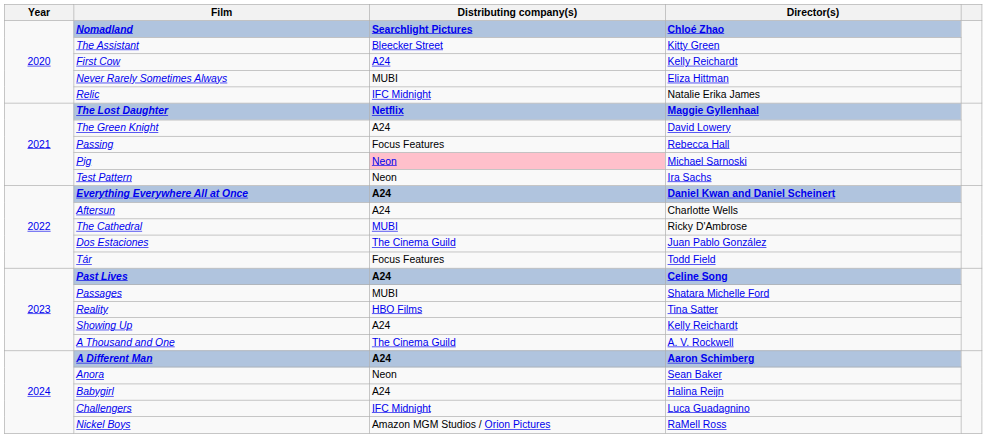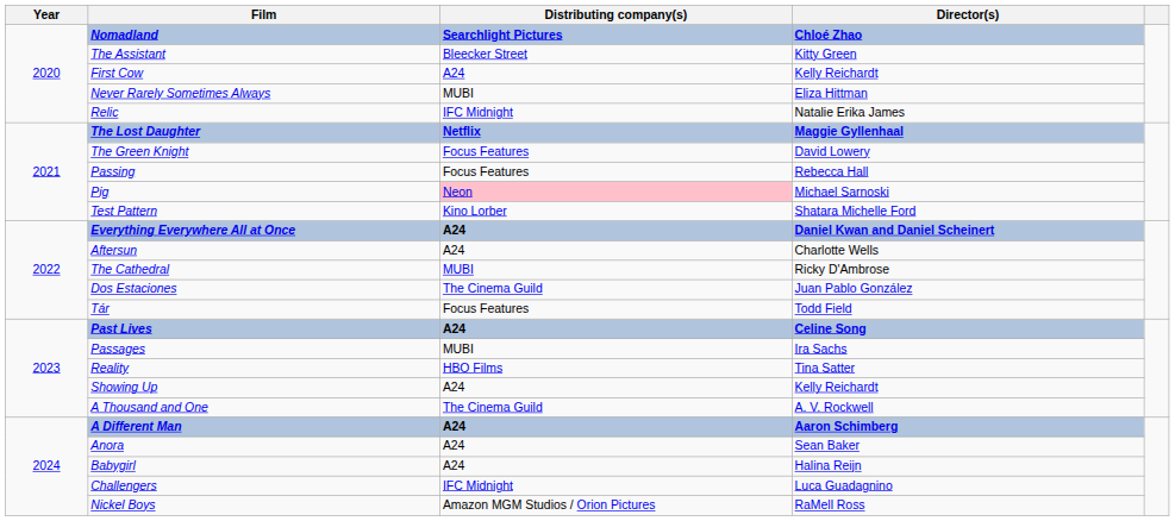 <table class="wikitable" width="95%" cellpadding="5">
 <tr>
 <th width="100"><strong>Year</strong></th>
 <th width="450"><strong>Film</strong></th>
 <th width="450"><strong>Distributing company(s)</strong></th>
 <th width="450"><strong>Director(s)</strong></th>
 <th width="25"><strong></strong></th>
 </tr>
 <tr>
 <td rowspan="5" style="text-align:center;"><a href='#'>2020</a></td>
 <td style="background:#B0C4DE"><strong><em><a href='#'>Nomadland</a></em></strong></td>
 <td style="background:#B0C4DE"><strong><a href='#'>Searchlight Pictures</a></strong></td>
 <td style="background:#B0C4DE"><strong><a href='#'>Chloé Zhao</a></strong></td>
 <td rowspan="5" style="text-align:center;"></td>
 </tr>
 <tr>
 <td><em><a href='#'>The Assistant</a></em></td>
 <td><a href='#'>Bleecker Street</a></td>
 <td><a href='#'>Kitty Green</a></td>
 </tr>
 <tr>
 <td><em><a href='#'>First Cow</a></em></td>
 <td><a href='#'>A24</a></td>
 <td><a href='#'>Kelly Reichardt</a></td>
 </tr>
 <tr>
 <td><em><a href='#'>Never Rarely Sometimes Always</a></em></td>
 <td>MUBI</td>
 <td><a href='#'>Eliza Hittman</a></td>
 </tr>
 <tr>
 <td><em><a href='#'>Relic</a></em></td>
 <td><a href='#'>IFC Midnight</a></td>
 <td>Natalie Erika James</td>
 </tr>
 <tr>
 <td rowspan="5" style="text-align:center;"><a href='#'>2021</a></td>
 <td style="background:#B0C4DE"><strong><em><a href='#'>The Lost Daughter</a></em></strong></td>
 <td style="background:#B0C4DE"><strong><a href='#'>Netflix</a></strong></td>
 <td style="background:#B0C4DE"><strong><a href='#'>Maggie Gyllenhaal</a></strong></td>
 <td rowspan="5" style="text-align:center;"></td>
 </tr>
 <tr>
 <td><em><a href='#'>The Green Knight</a></em></td>
-<td>A24</td>
+<td><a href='#'>Focus Features</a></td>
 <td><a href='#'>David Lowery</a></td>
 </tr>
 <tr>
 <td><em><a href='#'>Passing</a></em></td>
 <td>Focus Features</td>
 <td><a href='#'>Rebecca Hall</a></td>
 </tr>
 <tr>
 <td><em><a href='#'>Pig</a></em></td>
 <td style="background: pink;"><a href='#'>Neon</a></td>
 <td><a href='#'>Michael Sarnoski</a></td>
 </tr>
 <tr>
 <td><em><a href='#'>Test Pattern</a></em></td>
-<td>Neon</td>
-<td><a href='#'>Ira Sachs</a></td>
+<td><a href='#'>Kino Lorber</a></td>
+<td><a href='#'>Shatara Michelle Ford</a></td>
 </tr>
 <tr>
 <td rowspan="5" style="text-align:center;"><a href='#'>2022</a></td>
 <td style="background:#B0C4DE"><strong><em><a href='#'>Everything Everywhere All at Once</a></em></strong></td>
 <td style="background:#B0C4DE"><strong>A24</strong></td>
 <td style="background:#B0C4DE"><strong><a href='#'>Daniel Kwan and Daniel Scheinert</a></strong></td>
 <td rowspan="5" style="text-align:center;"></td>
 </tr>
 <tr>
 <td><em><a href='#'>Aftersun</a></em></td>
 <td>A24</td>
 <td>Charlotte Wells</td>
 </tr>
 <tr>
 <td><em><a href='#'>The Cathedral</a></em></td>
 <td><a href='#'>MUBI</a></td>
 <td>Ricky D'Ambrose</td>
 </tr>
 <tr>
 <td><em><a href='#'>Dos Estaciones</a></em></td>
 <td><a href='#'>The Cinema Guild</a></td>
 <td><a href='#'>Juan Pablo González</a></td>
 </tr>
 <tr>
 <td><em><a href='#'>Tár</a></em></td>
 <td>Focus Features</td>
 <td><a href='#'>Todd Field</a></td>
 </tr>
 <tr>
 <td rowspan="5" style="text-align:center;"><a href='#'>2023</a></td>
 <td style="background:#B0C4DE"><strong><em><a href='#'>Past Lives</a></em></strong></td>
 <td style="background:#B0C4DE"><strong>A24</strong></td>
 <td style="background:#B0C4DE"><strong><a href='#'>Celine Song</a></strong></td>
 <td rowspan="5" style="text-align:center;"></td>
 </tr>
 <tr>
 <td><em><a href='#'>Passages</a></em></td>
 <td>MUBI</td>
-<td><a href='#'>Shatara Michelle Ford</a></td>
+<td><a href='#'>Ira Sachs</a></td>
 </tr>
 <tr>
 <td><em><a href='#'>Reality</a></em></td>
 <td><a href='#'>HBO Films</a></td>
 <td><a href='#'>Tina Satter</a></td>
 </tr>
 <tr>
 <td><em><a href='#'>Showing Up</a></em></td>
 <td>A24</td>
 <td><a href='#'>Kelly Reichardt</a></td>
 </tr>
 <tr>
 <td><em><a href='#'>A Thousand and One</a></em></td>
 <td><a href='#'>The Cinema Guild</a></td>
 <td><a href='#'>A. V. Rockwell</a></td>
 </tr>
 <tr>
 <td rowspan="5" style="text-align:center;"><a href='#'>2024</a></td>
 <td style="background:#B0C4DE"><strong><em><a href='#'>A Different Man</a></em></strong></td>
 <td style="background:#B0C4DE"><strong>A24</strong></td>
 <td style="background:#B0C4DE"><strong><a href='#'>Aaron Schimberg</a></strong></td>
 <td rowspan="5" style="text-align:center;"></td>
 </tr>
 <tr>
 <td><em><a href='#'>Anora</a></em></td>
-<td>Neon</td>
+<td>A24</td>
 <td><a href='#'>Sean Baker</a></td>
 </tr>
 <tr>
 <td><em><a href='#'>Babygirl</a></em></td>
 <td>A24</td>
 <td><a href='#'>Halina Reijn</a></td>
 </tr>
 <tr>
 <td><em><a href='#'>Challengers</a></em></td>
 <td><a href='#'>IFC Midnight</a></td>
 <td><a href='#'>Luca Guadagnino</a></td>
 </tr>
 <tr>
 <td><em><a href='#'>Nickel Boys</a></em></td>
 <td>Amazon MGM Studios / <a href='#'>Orion Pictures</a></td>
 <td><a href='#'>RaMell Ross</a></td>
 </tr>
 </table>
